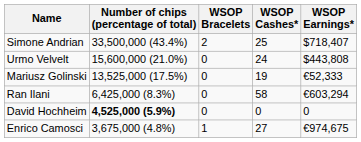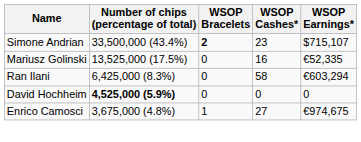 <table class="wikitable sortable">
 <tr>
 <th>Name</th>
 <th>Number of chips<br>(percentage of total)</th>
 <th>WSOP<br>Bracelets</th>
 <th>WSOP<br>Cashes*</th>
 <th>WSOP<br>Earnings*</th>
 </tr>
 <tr>
 <td> Simone Andrian</td>
 <td>33,500,000 (43.4%)</td>
-<td>2</td>
-<td>25</td>
-<td>$718,407</td>
-</tr>
-<tr>
-<td> Urmo Velvelt</td>
-<td>15,600,000 (21.0%)</td>
-<td>0</td>
-<td>24</td>
-<td>$443,808</td>
+<td><strong>2</strong></td>
+<td>23</td>
+<td>$715,107</td>
 </tr>
 <tr>
 <td> Mariusz Golinski</td>
 <td>13,525,000 (17.5%)</td>
 <td>0</td>
-<td>19</td>
-<td>€52,333</td>
+<td>16</td>
+<td>€52,335</td>
 </tr>
 <tr>
 <td> Ran Ilani</td>
 <td>6,425,000 (8.3%)</td>
 <td>0</td>
 <td>58</td>
 <td>€603,294</td>
 </tr>
 <tr>
 <td> David Hochheim</td>
 <td><strong>4,525,000 (5.9%)</strong></td>
 <td>0</td>
 <td>0</td>
 <td>0</td>
 </tr>
 <tr>
 <td> Enrico Camosci</td>
 <td>3,675,000 (4.8%)</td>
 <td>1</td>
 <td>27</td>
 <td>€974,675</td>
 </tr>
 </table>
